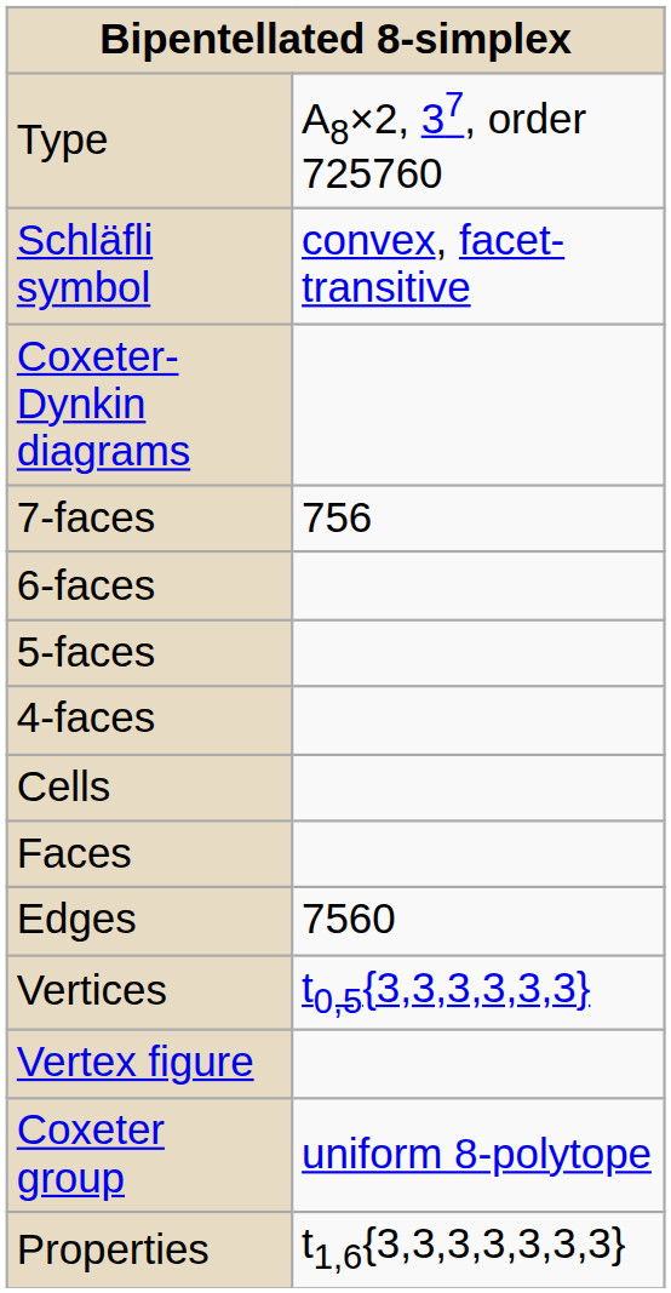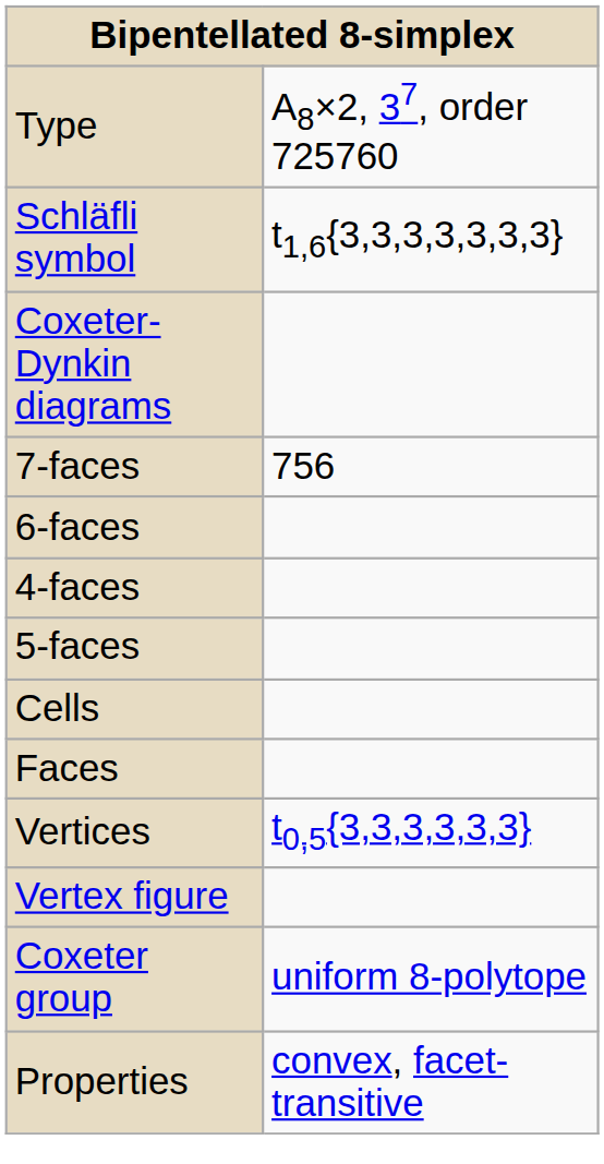 <table class="wikitable" align="right" style="margin-left:10px" width="250">
 <tr>
 <th style="background:#e7dcc3;" colspan="2">Bipentellated 8-simplex</th>
 </tr>
 <tr>
 <td style="background:#e7dcc3;">Type</td>
 <td>A<sub>8</sub>×2, <a href='#'>3<sup>7</sup></a>, order 725760</td>
 </tr>
 <tr>
 <td style="background:#e7dcc3;"><a href='#'>Schläfli symbol</a></td>
-<td><a href='#'>convex</a>, <a href='#'>facet-transitive</a></td>
+<td>t<sub>1,6</sub>{3,3,3,3,3,3,3}</td>
 </tr>
 <tr>
 <td style="background:#e7dcc3;"><a href='#'>Coxeter-Dynkin diagrams</a></td>
 <td></td>
 </tr>
 <tr>
 <td style="background:#e7dcc3;">7-faces</td>
 <td>756</td>
 </tr>
 <tr>
 <td style="background:#e7dcc3;">6-faces</td>
 <td></td>
 </tr>
 <tr>
-<td style="background:#e7dcc3;">5-faces</td>
+<td style="background:#e7dcc3;">4-faces</td>
 <td></td>
 </tr>
 <tr>
-<td style="background:#e7dcc3;">4-faces</td>
+<td style="background:#e7dcc3;">5-faces</td>
 <td></td>
 </tr>
 <tr>
 <td style="background:#e7dcc3;">Cells</td>
 <td></td>
 </tr>
 <tr>
 <td style="background:#e7dcc3;">Faces</td>
 <td></td>
-</tr>
-<tr>
-<td style="background:#e7dcc3;">Edges</td>
-<td>7560</td>
 </tr>
 <tr>
 <td style="background:#e7dcc3;">Vertices</td>
 <td><a href='#'>t<sub>0,5</sub>{3,3,3,3,3,3}</a></td>
 </tr>
 <tr>
 <td style="background:#e7dcc3;"><a href='#'>Vertex figure</a></td>
 <td></td>
 </tr>
 <tr>
 <td style="background:#e7dcc3;"><a href='#'>Coxeter group</a></td>
 <td><a href='#'>uniform 8-polytope</a></td>
 </tr>
 <tr>
 <td style="background:#e7dcc3;">Properties</td>
-<td>t<sub>1,6</sub>{3,3,3,3,3,3,3}</td>
+<td><a href='#'>convex</a>, <a href='#'>facet-transitive</a></td>
 </tr>
 </table>
